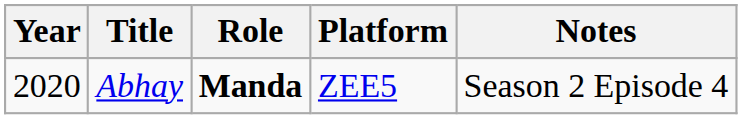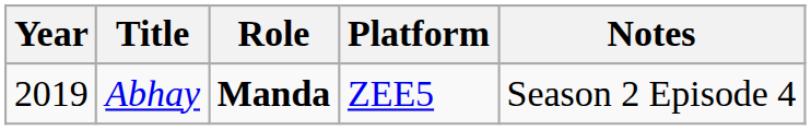 <table class="wikitable">
 <tr>
 <th>Year</th>
 <th>Title</th>
 <th>Role</th>
 <th>Platform</th>
 <th>Notes</th>
 </tr>
 <tr>
-<td>2020</td>
+<td>2019</td>
 <td><em><a href='#'>Abhay</a></em></td>
 <td><strong>Manda</strong></td>
 <td><a href='#'>ZEE5</a></td>
 <td>Season 2 Episode 4</td>
 </tr>
 </table>
